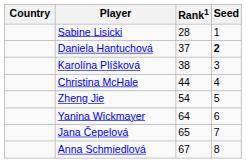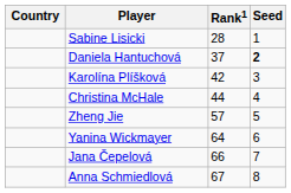 <table class="sortable wikitable">
 <tr>
 <th width="70">Country</th>
 <th width="175">Player</th>
 <th>Rank<sup>1</sup></th>
 <th>Seed</th>
 </tr>
 <tr>
 <td></td>
 <td><a href='#'>Sabine Lisicki</a></td>
 <td>28</td>
 <td>1</td>
 </tr>
 <tr>
 <td></td>
 <td><a href='#'>Daniela Hantuchová</a></td>
 <td>37</td>
 <td><strong>2</strong></td>
 </tr>
 <tr>
 <td></td>
 <td><a href='#'>Karolína Plíšková</a></td>
-<td>38</td>
+<td>42</td>
 <td>3</td>
 </tr>
 <tr>
 <td></td>
 <td><a href='#'>Christina McHale</a></td>
 <td>44</td>
 <td>4</td>
 </tr>
 <tr>
 <td></td>
 <td><a href='#'>Zheng Jie</a></td>
-<td>54</td>
+<td>57</td>
 <td>5</td>
 </tr>
 <tr>
 <td></td>
 <td><a href='#'>Yanina Wickmayer</a></td>
 <td>64</td>
 <td>6</td>
 </tr>
 <tr>
 <td></td>
 <td><a href='#'>Jana Čepelová</a></td>
-<td>65</td>
+<td>66</td>
 <td>7</td>
 </tr>
 <tr>
 <td></td>
 <td><a href='#'>Anna Schmiedlová</a></td>
 <td>67</td>
 <td>8</td>
 </tr>
 </table>
